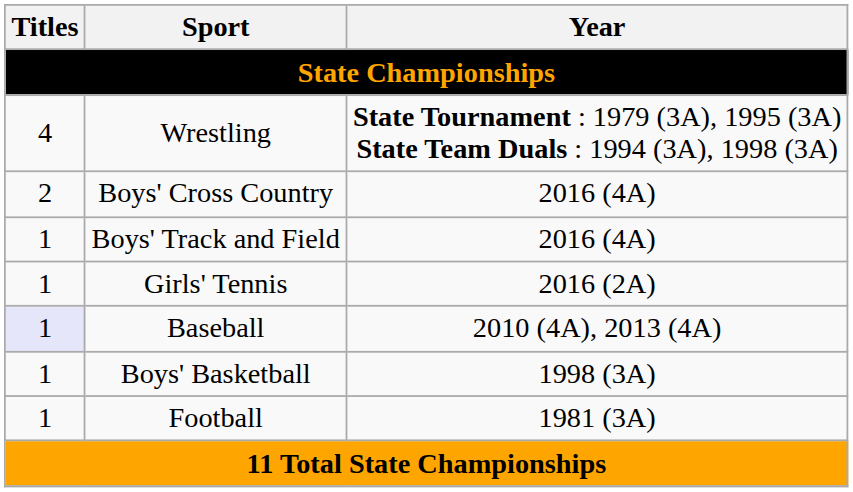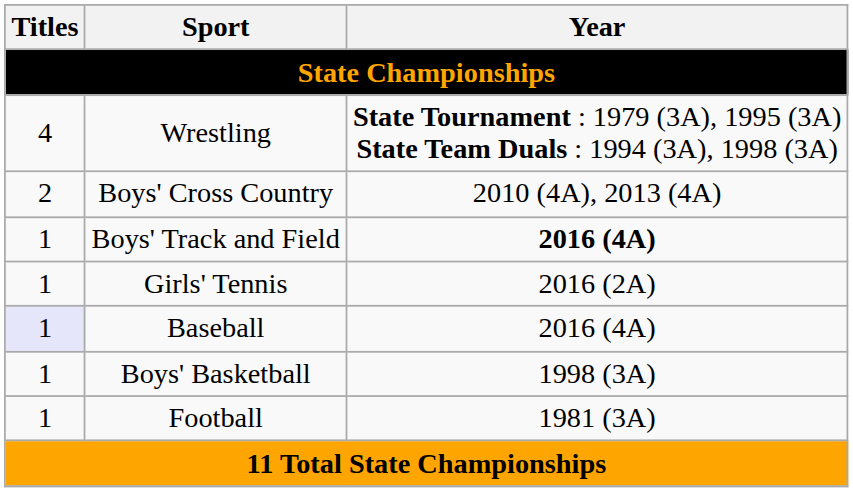 <table class="wikitable" style="text-align:center"; border="1";>
 <tr>
 <th>Titles</th>
 <th>Sport</th>
 <th>Year</th>
 </tr>
 <tr>
 <th colspan="3" style="color:orange; background-color: #000000;">State Championships</th>
 </tr>
 <tr>
 <td>4</td>
 <td>Wrestling</td>
 <td><strong>State Tournament</strong> : 1979 (3A), 1995 (3A)<br><strong>State Team Duals</strong> : 1994 (3A), 1998 (3A)</td>
 </tr>
 <tr>
 <td>2</td>
 <td>Boys' Cross Country</td>
-<td>2016 (4A)</td>
+<td>2010 (4A), 2013 (4A)</td>
 </tr>
 <tr>
 <td>1</td>
 <td>Boys' Track and Field</td>
-<td>2016 (4A)</td>
+<td><strong>2016 (4A)</strong></td>
 </tr>
 <tr>
 <td>1</td>
 <td>Girls' Tennis</td>
 <td>2016 (2A)</td>
 </tr>
 <tr>
 <td style="background: lavender;">1</td>
 <td>Baseball</td>
-<td>2010 (4A), 2013 (4A)</td>
+<td>2016 (4A)</td>
 </tr>
 <tr>
 <td>1</td>
 <td>Boys' Basketball</td>
 <td>1998 (3A)</td>
 </tr>
 <tr>
 <td>1</td>
 <td>Football</td>
 <td>1981 (3A)</td>
 </tr>
 <tr>
 <th colspan="3" style="color: #000000; background-color:orange;">11 Total State Championships</th>
 </tr>
 <tr>
 </tr>
 </table>
